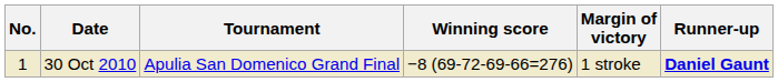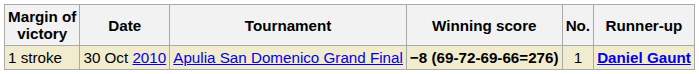 <table class="wikitable" style="font-size:95%;">
 <tr>
-<th>No.</th>
+<th>Margin of<br>victory</th>
 <th>Date</th>
 <th>Tournament</th>
 <th>Winning score</th>
-<th>Margin of<br>victory</th>
+<th>No.</th>
 <th>Runner-up</th>
 </tr>
 <tr style="background:#f2ecce;">
-<td align=center>1</td>
+<td>1 stroke</td>
 <td>30 Oct <a href='#'>2010</a></td>
 <td><a href='#'>Apulia San Domenico Grand Final</a></td>
-<td>−8 (69-72-69-66=276)</td>
-<td>1 stroke</td>
+<td><strong>−8 (69-72-69-66=276)</strong></td>
+<td align=center>1</td>
 <td><strong> <a href='#'>Daniel Gaunt</a></strong></td>
 </tr>
 </table>
